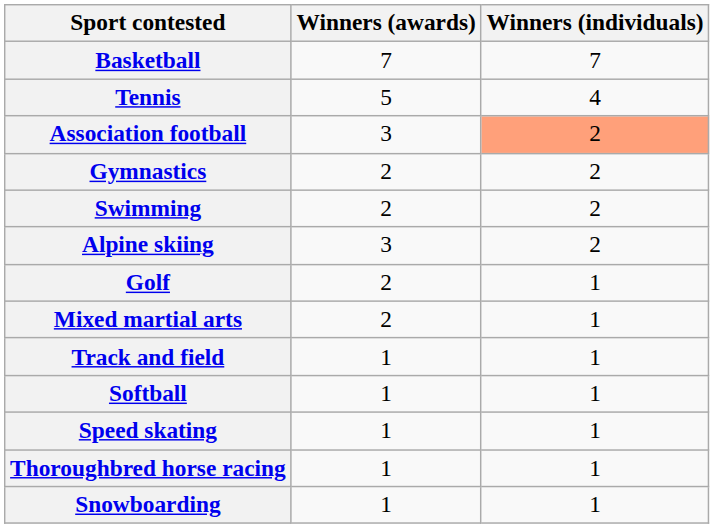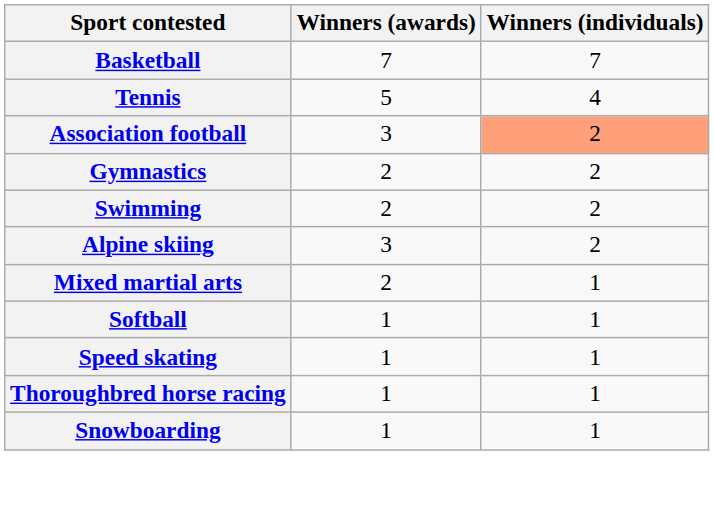 <table class="wikitable plainrowheaders" style="text-align: center">
 <tr>
 <th scope="col">Sport contested</th>
 <th scope="col">Winners (awards)</th>
 <th scope="col">Winners (individuals)</th>
 </tr>
 <tr>
 <th scope="row"><a href='#'>Basketball</a></th>
 <td>7</td>
 <td>7</td>
 </tr>
 <tr>
 <th scope="row"><a href='#'>Tennis</a></th>
 <td>5</td>
 <td>4</td>
 </tr>
 <tr>
 <th scope="row"><a href='#'>Association football</a></th>
 <td>3</td>
 <td style="background: lightsalmon;">2</td>
 </tr>
 <tr>
 <th scope="row"><a href='#'>Gymnastics</a></th>
 <td>2</td>
 <td>2</td>
 </tr>
 <tr>
 <th scope="row"><a href='#'>Swimming</a></th>
 <td>2</td>
 <td>2</td>
 </tr>
 <tr>
 <th scope="row"><a href='#'>Alpine skiing</a></th>
 <td>3</td>
 <td>2</td>
 </tr>
 <tr>
-<th scope="row"><a href='#'>Golf</a></th>
-<td>2</td>
-<td>1</td>
-</tr>
-<tr>
 <th scope="row"><a href='#'>Mixed martial arts</a></th>
 <td>2</td>
-<td>1</td>
-</tr>
-<tr>
-<th scope="row"><a href='#'>Track and field</a></th>
-<td>1</td>
 <td>1</td>
 </tr>
 <tr>
 <th scope="row"><a href='#'>Softball</a></th>
 <td>1</td>
 <td>1</td>
 </tr>
 <tr>
 <th scope="row"><a href='#'>Speed skating</a></th>
 <td>1</td>
 <td>1</td>
 </tr>
 <tr>
 <th scope="row"><a href='#'>Thoroughbred horse racing</a></th>
 <td>1</td>
 <td>1</td>
 </tr>
 <tr>
 <th scope="row"><a href='#'>Snowboarding</a></th>
 <td>1</td>
 <td>1</td>
 </tr>
 </table>
